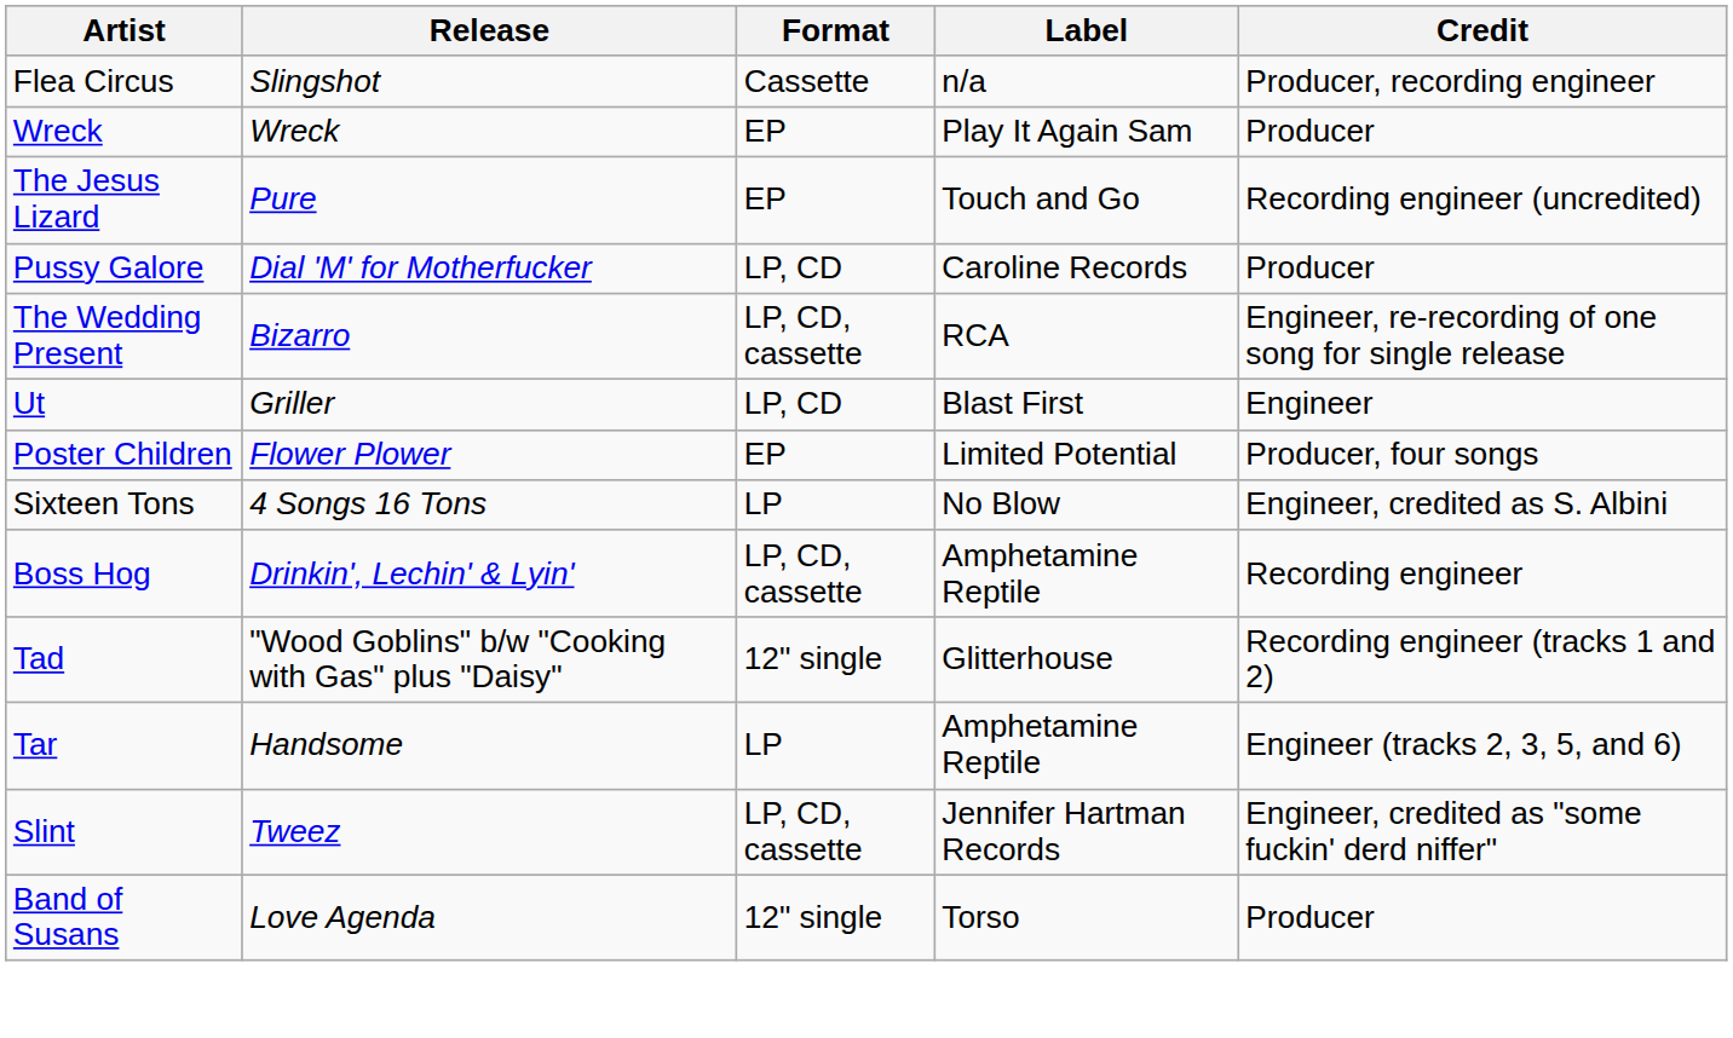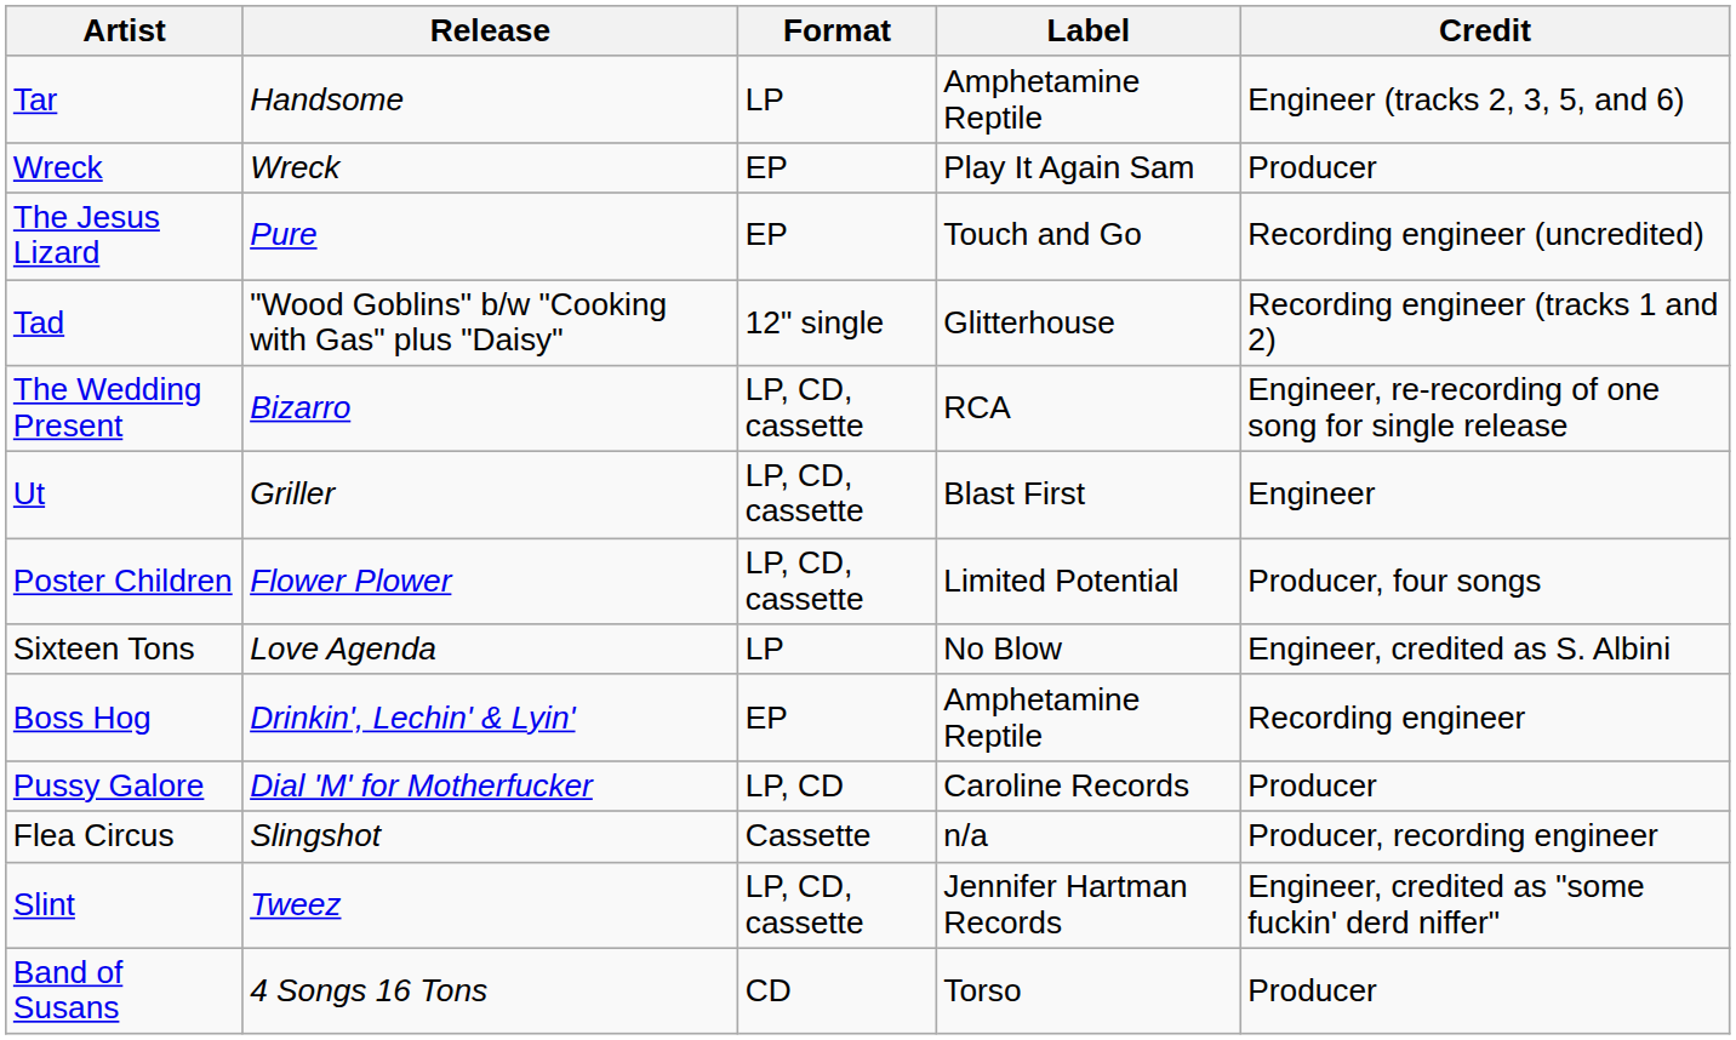 <table class="wikitable sortable">
 <tr>
 <th>Artist</th>
 <th>Release</th>
 <th>Format</th>
 <th>Label</th>
 <th>Credit</th>
 </tr>
 <tr>
-<td>Flea Circus</td>
-<td><em>Slingshot</em></td>
-<td>Cassette</td>
-<td>n/a</td>
-<td>Producer, recording engineer</td>
+<td><a href='#'>Tar</a></td>
+<td><em>Handsome</em></td>
+<td>LP</td>
+<td>Amphetamine Reptile</td>
+<td>Engineer (tracks 2, 3, 5, and 6)</td>
 </tr>
 <tr>
 <td><a href='#'>Wreck</a></td>
 <td><em>Wreck</em></td>
 <td>EP</td>
 <td>Play It Again Sam</td>
 <td>Producer</td>
 </tr>
 <tr>
 <td><a href='#'>The Jesus Lizard</a></td>
 <td><em><a href='#'>Pure</a></em></td>
 <td>EP</td>
 <td>Touch and Go</td>
 <td>Recording engineer (uncredited)</td>
 </tr>
 <tr>
-<td><a href='#'>Pussy Galore</a></td>
-<td><em><a href='#'>Dial 'M' for Motherfucker</a></em></td>
-<td>LP, CD</td>
-<td>Caroline Records</td>
-<td>Producer</td>
+<td><a href='#'>Tad</a></td>
+<td>"Wood Goblins" b/w "Cooking with Gas" plus "Daisy"</td>
+<td>12" single</td>
+<td>Glitterhouse</td>
+<td>Recording engineer (tracks 1 and 2)</td>
 </tr>
 <tr>
 <td><a href='#'>The Wedding Present</a></td>
 <td><em><a href='#'>Bizarro</a></em></td>
 <td>LP, CD, cassette</td>
 <td>RCA</td>
 <td>Engineer, re-recording of one song for single release</td>
 </tr>
 <tr>
 <td><a href='#'>Ut</a></td>
 <td><em>Griller</em></td>
-<td>LP, CD</td>
+<td>LP, CD, cassette</td>
 <td>Blast First</td>
 <td>Engineer</td>
 </tr>
 <tr>
 <td><a href='#'>Poster Children</a></td>
 <td><em><a href='#'>Flower Plower</a></em></td>
-<td>EP</td>
+<td>LP, CD, cassette</td>
 <td>Limited Potential</td>
 <td>Producer, four songs</td>
 </tr>
 <tr>
 <td>Sixteen Tons</td>
-<td><em>4 Songs 16 Tons</em></td>
+<td><em>Love Agenda</em></td>
 <td>LP</td>
 <td>No Blow</td>
 <td>Engineer, credited as S. Albini</td>
 </tr>
 <tr>
 <td><a href='#'>Boss Hog</a></td>
 <td><em><a href='#'>Drinkin', Lechin' & Lyin'</a></em></td>
-<td>LP, CD, cassette</td>
+<td>EP</td>
 <td>Amphetamine Reptile</td>
 <td>Recording engineer</td>
 </tr>
 <tr>
-<td><a href='#'>Tad</a></td>
-<td>"Wood Goblins" b/w "Cooking with Gas" plus "Daisy"</td>
-<td>12" single</td>
-<td>Glitterhouse</td>
-<td>Recording engineer (tracks 1 and 2)</td>
+<td><a href='#'>Pussy Galore</a></td>
+<td><em><a href='#'>Dial 'M' for Motherfucker</a></em></td>
+<td>LP, CD</td>
+<td>Caroline Records</td>
+<td>Producer</td>
 </tr>
 <tr>
-<td><a href='#'>Tar</a></td>
-<td><em>Handsome</em></td>
-<td>LP</td>
-<td>Amphetamine Reptile</td>
-<td>Engineer (tracks 2, 3, 5, and 6)</td>
+<td>Flea Circus</td>
+<td><em>Slingshot</em></td>
+<td>Cassette</td>
+<td>n/a</td>
+<td>Producer, recording engineer</td>
 </tr>
 <tr>
 <td><a href='#'>Slint</a></td>
 <td><em><a href='#'>Tweez</a></em></td>
 <td>LP, CD, cassette</td>
 <td>Jennifer Hartman Records</td>
 <td>Engineer, credited as "some fuckin' derd niffer"</td>
 </tr>
 <tr>
 <td><a href='#'>Band of Susans</a></td>
-<td><em>Love Agenda</em></td>
-<td>12" single</td>
+<td><em>4 Songs 16 Tons</em></td>
+<td>CD</td>
 <td>Torso</td>
 <td>Producer</td>
 </tr>
 </table>
